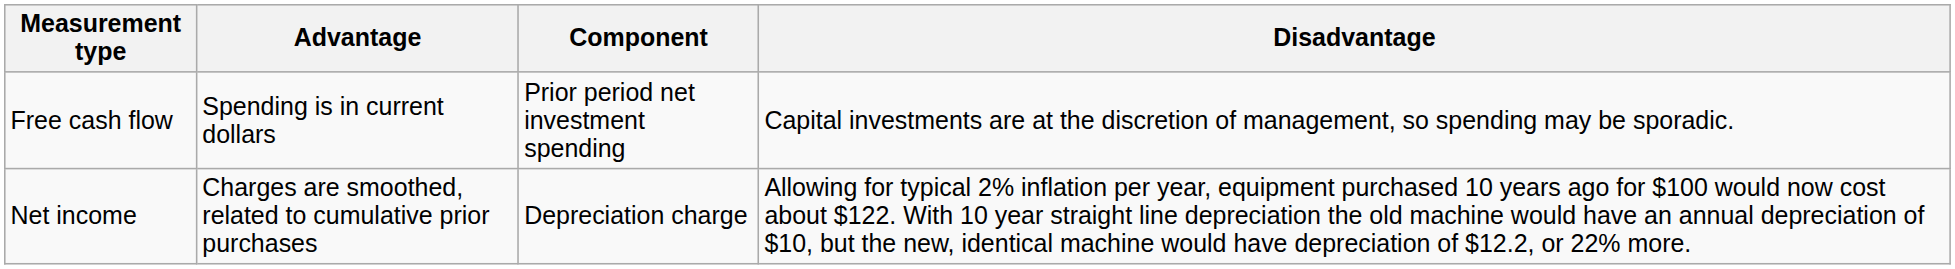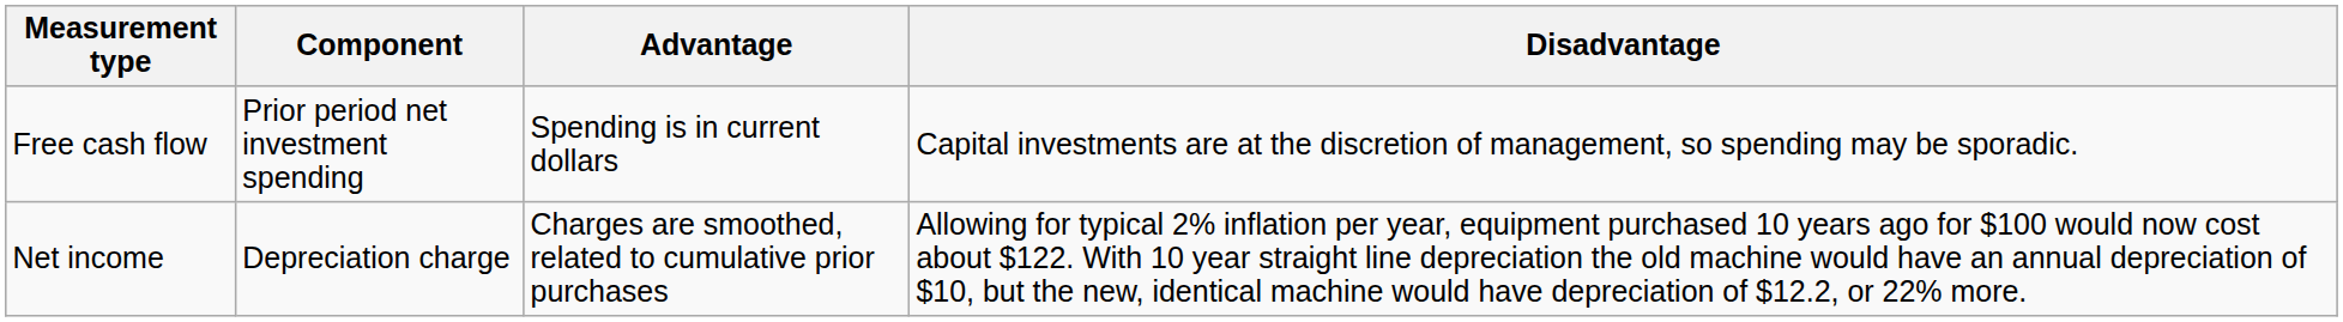 <table class="wikitable">
 <tr>
 <th>Measurement type</th>
+<th>Component</th>
 <th>Advantage</th>
-<th>Component</th>
 <th>Disadvantage</th>
 </tr>
 <tr>
 <td>Free cash flow</td>
+<td>Prior period net investment spending</td>
 <td>Spending is in current dollars</td>
-<td>Prior period net investment spending</td>
 <td>Capital investments are at the discretion of management, so spending may be sporadic.</td>
 </tr>
 <tr>
 <td>Net income</td>
+<td>Depreciation charge</td>
 <td>Charges are smoothed, related to cumulative prior purchases</td>
-<td>Depreciation charge</td>
 <td>Allowing for typical 2% inflation per year, equipment purchased 10 years ago for $100 would now cost about $122. With 10 year straight line depreciation the old machine would have an annual depreciation of $10, but the new, identical machine would have depreciation of $12.2, or 22% more.</td>
 </tr>
 </table>
